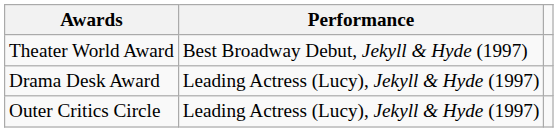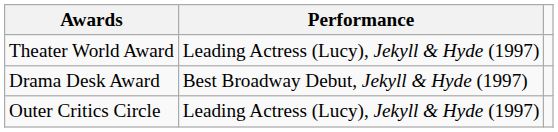 <table class="wikitable">
 <tr>
 <th>Awards</th>
 <th>Performance</th>
 </tr>
 <tr>
 <td>Theater World Award</td>
-<td>Best Broadway Debut, <em>Jekyll & Hyde</em> (1997)</td>
+<td>Leading Actress (Lucy), <em>Jekyll & Hyde</em> (1997)</td>
 <td></td>
 </tr>
 <tr>
 <td>Drama Desk Award</td>
-<td>Leading Actress (Lucy), <em>Jekyll & Hyde</em> (1997)</td>
+<td>Best Broadway Debut, <em>Jekyll & Hyde</em> (1997)</td>
 <td></td>
 </tr>
 <tr>
 <td>Outer Critics Circle</td>
 <td>Leading Actress (Lucy), <em>Jekyll & Hyde</em> (1997)</td>
 <td></td>
 </tr>
 </table>
